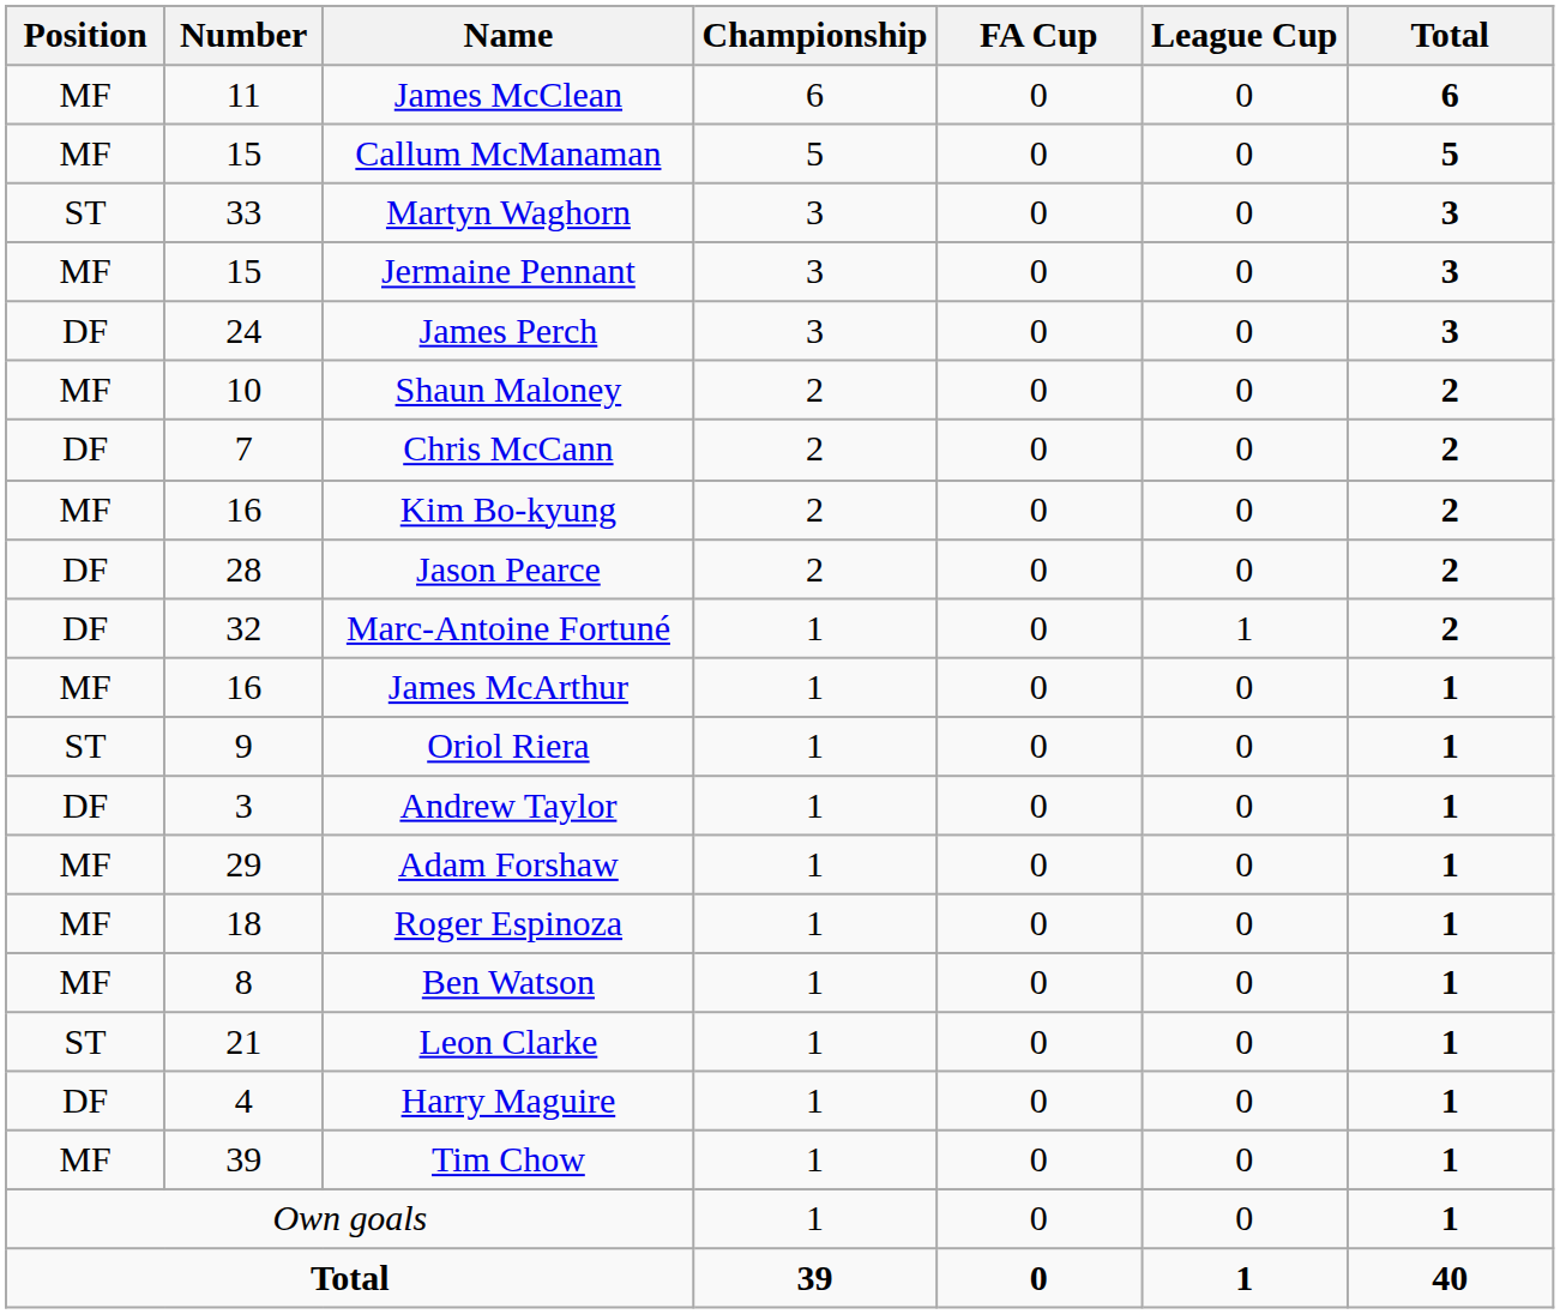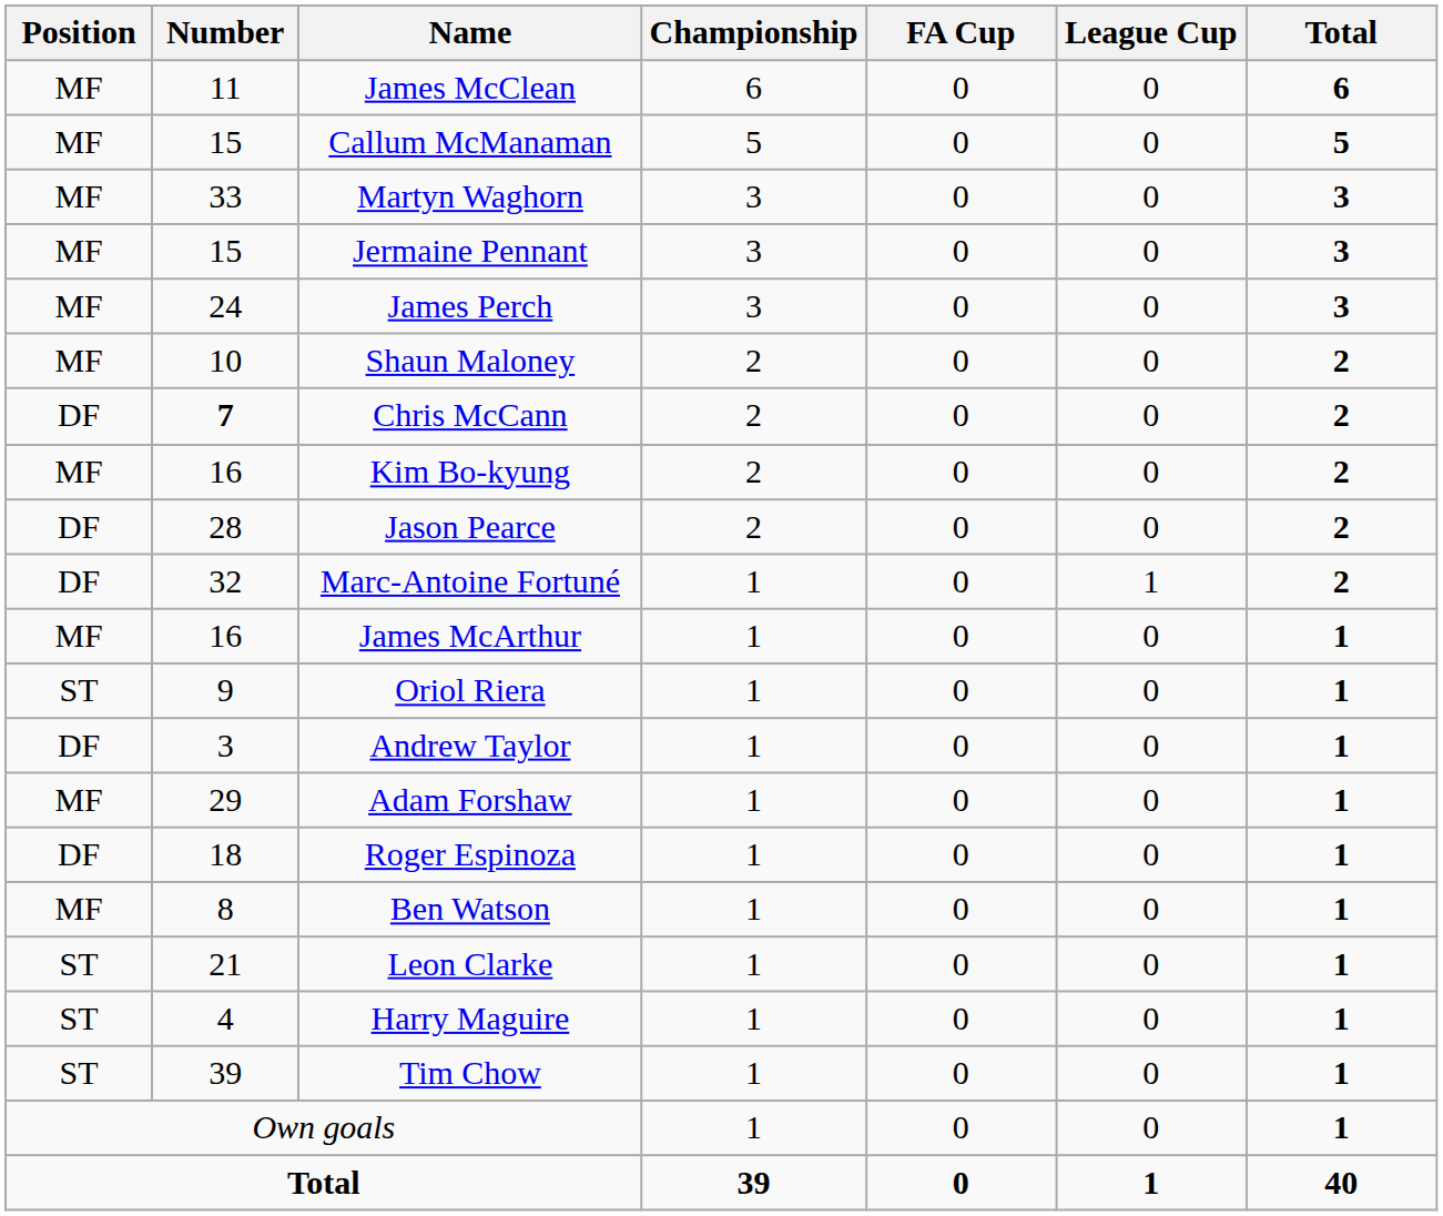 <table class="wikitable" style="font-size: 95%; text-align: center;">
 <tr>
 <th width=60>Position</th>
 <th width=60>Number</th>
 <th width=150>Name</th>
 <th width=80>Championship</th>
 <th width=80>FA Cup</th>
 <th width=80>League Cup</th>
 <th width=80>Total</th>
 </tr>
 <tr>
 <td>MF</td>
 <td>11</td>
 <td><a href='#'>James McClean</a></td>
 <td>6</td>
 <td>0</td>
 <td>0</td>
 <td><strong>6</strong></td>
 </tr>
 <tr>
 <td>MF</td>
 <td>15</td>
 <td><a href='#'>Callum McManaman</a></td>
 <td>5</td>
 <td>0</td>
 <td>0</td>
 <td><strong>5</strong></td>
 </tr>
 <tr>
-<td>ST</td>
+<td>MF</td>
 <td>33</td>
 <td><a href='#'>Martyn Waghorn</a></td>
 <td>3</td>
 <td>0</td>
 <td>0</td>
 <td><strong>3</strong></td>
 </tr>
 <tr>
 <td>MF</td>
 <td>15</td>
 <td><a href='#'>Jermaine Pennant</a></td>
 <td>3</td>
 <td>0</td>
 <td>0</td>
 <td><strong>3</strong></td>
 </tr>
 <tr>
-<td>DF</td>
+<td>MF</td>
 <td>24</td>
 <td><a href='#'>James Perch</a></td>
 <td>3</td>
 <td>0</td>
 <td>0</td>
 <td><strong>3</strong></td>
 </tr>
 <tr>
 <td>MF</td>
 <td>10</td>
 <td><a href='#'>Shaun Maloney</a></td>
 <td>2</td>
 <td>0</td>
 <td>0</td>
 <td><strong>2</strong></td>
 </tr>
 <tr>
 <td>DF</td>
-<td>7</td>
+<td><strong>7</strong></td>
 <td><a href='#'>Chris McCann</a></td>
 <td>2</td>
 <td>0</td>
 <td>0</td>
 <td><strong>2</strong></td>
 </tr>
 <tr>
 <td>MF</td>
 <td>16</td>
 <td><a href='#'>Kim Bo-kyung</a></td>
 <td>2</td>
 <td>0</td>
 <td>0</td>
 <td><strong>2</strong></td>
 </tr>
 <tr>
 <td>DF</td>
 <td>28</td>
 <td><a href='#'>Jason Pearce</a></td>
 <td>2</td>
 <td>0</td>
 <td>0</td>
 <td><strong>2</strong></td>
 </tr>
 <tr>
 <td>DF</td>
 <td>32</td>
 <td><a href='#'>Marc-Antoine Fortuné</a></td>
 <td>1</td>
 <td>0</td>
 <td>1</td>
 <td><strong>2</strong></td>
 </tr>
 <tr>
 <td>MF</td>
 <td>16</td>
 <td><a href='#'>James McArthur</a></td>
 <td>1</td>
 <td>0</td>
 <td>0</td>
 <td><strong>1</strong></td>
 </tr>
 <tr>
 <td>ST</td>
 <td>9</td>
 <td><a href='#'>Oriol Riera</a></td>
 <td>1</td>
 <td>0</td>
 <td>0</td>
 <td><strong>1</strong></td>
 </tr>
 <tr>
 <td>DF</td>
 <td>3</td>
 <td><a href='#'>Andrew Taylor</a></td>
 <td>1</td>
 <td>0</td>
 <td>0</td>
 <td><strong>1</strong></td>
 </tr>
 <tr>
 <td>MF</td>
 <td>29</td>
 <td><a href='#'>Adam Forshaw</a></td>
 <td>1</td>
 <td>0</td>
 <td>0</td>
 <td><strong>1</strong></td>
 </tr>
 <tr>
-<td>MF</td>
+<td>DF</td>
 <td>18</td>
 <td><a href='#'>Roger Espinoza</a></td>
 <td>1</td>
 <td>0</td>
 <td>0</td>
 <td><strong>1</strong></td>
 </tr>
 <tr>
 <td>MF</td>
 <td>8</td>
 <td><a href='#'>Ben Watson</a></td>
 <td>1</td>
 <td>0</td>
 <td>0</td>
 <td><strong>1</strong></td>
 </tr>
 <tr>
 <td>ST</td>
 <td>21</td>
 <td><a href='#'>Leon Clarke</a></td>
 <td>1</td>
 <td>0</td>
 <td>0</td>
 <td><strong>1</strong></td>
 </tr>
 <tr>
-<td>DF</td>
+<td>ST</td>
 <td>4</td>
 <td><a href='#'>Harry Maguire</a></td>
 <td>1</td>
 <td>0</td>
 <td>0</td>
 <td><strong>1</strong></td>
 </tr>
 <tr>
-<td>MF</td>
+<td>ST</td>
 <td>39</td>
 <td><a href='#'>Tim Chow</a></td>
 <td>1</td>
 <td>0</td>
 <td>0</td>
 <td><strong>1</strong></td>
 </tr>
 <tr>
 <td colspan=3><em>Own goals</em></td>
 <td>1</td>
 <td>0</td>
 <td>0</td>
 <td><strong>1</strong></td>
 </tr>
 <tr>
 <td colspan="3"><strong>Total</strong></td>
 <td><strong>39</strong></td>
 <td><strong>0</strong></td>
 <td><strong>1</strong></td>
 <td><strong>40</strong></td>
 </tr>
 </table>
